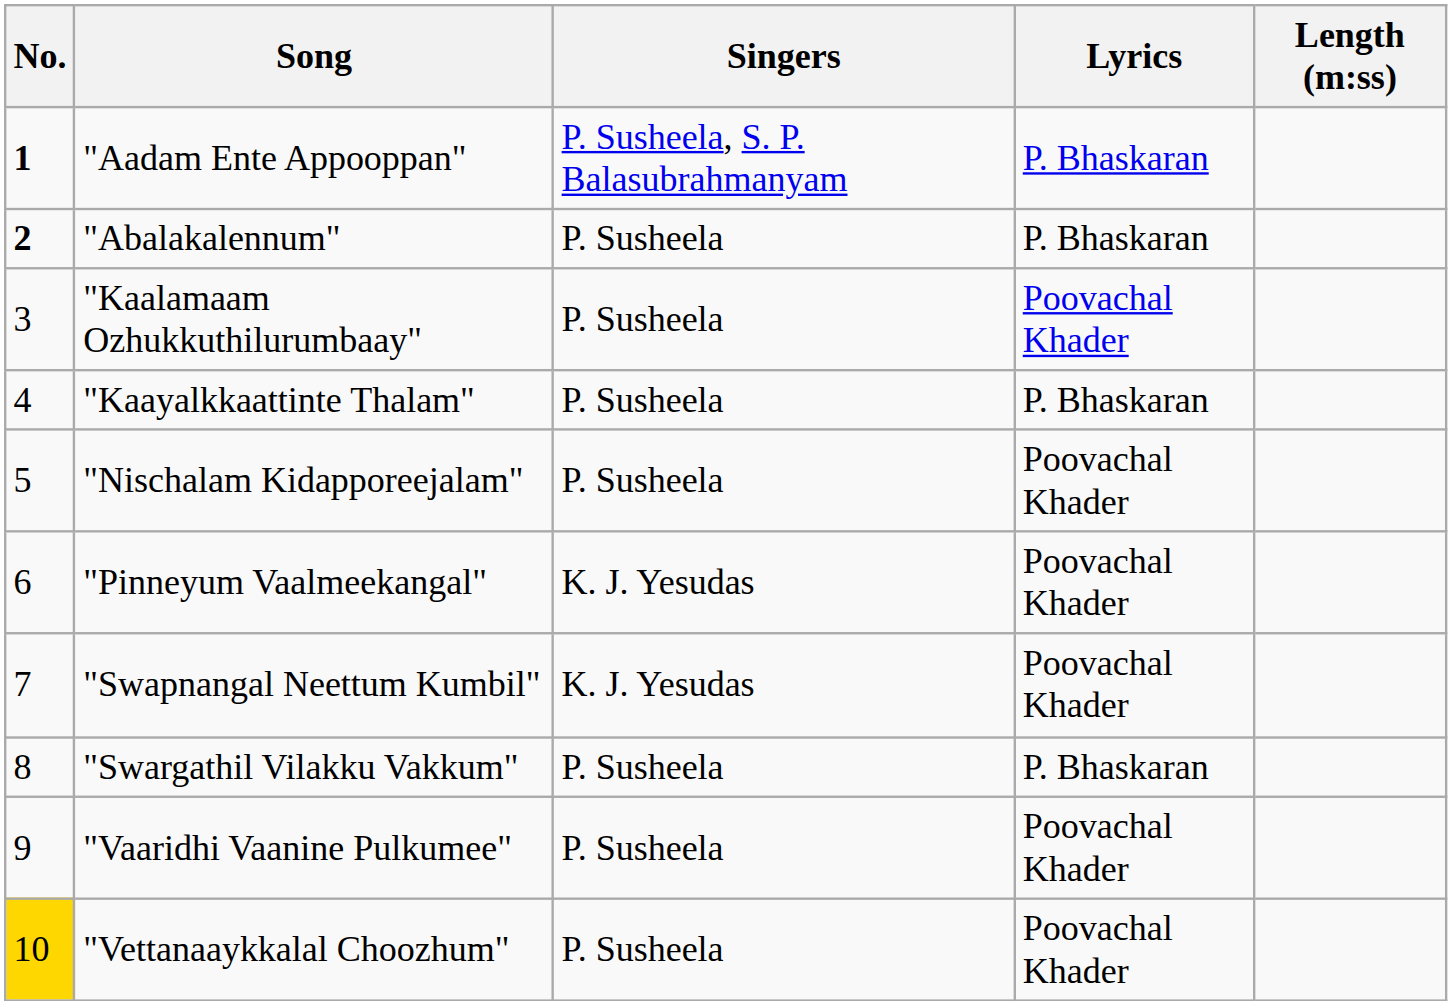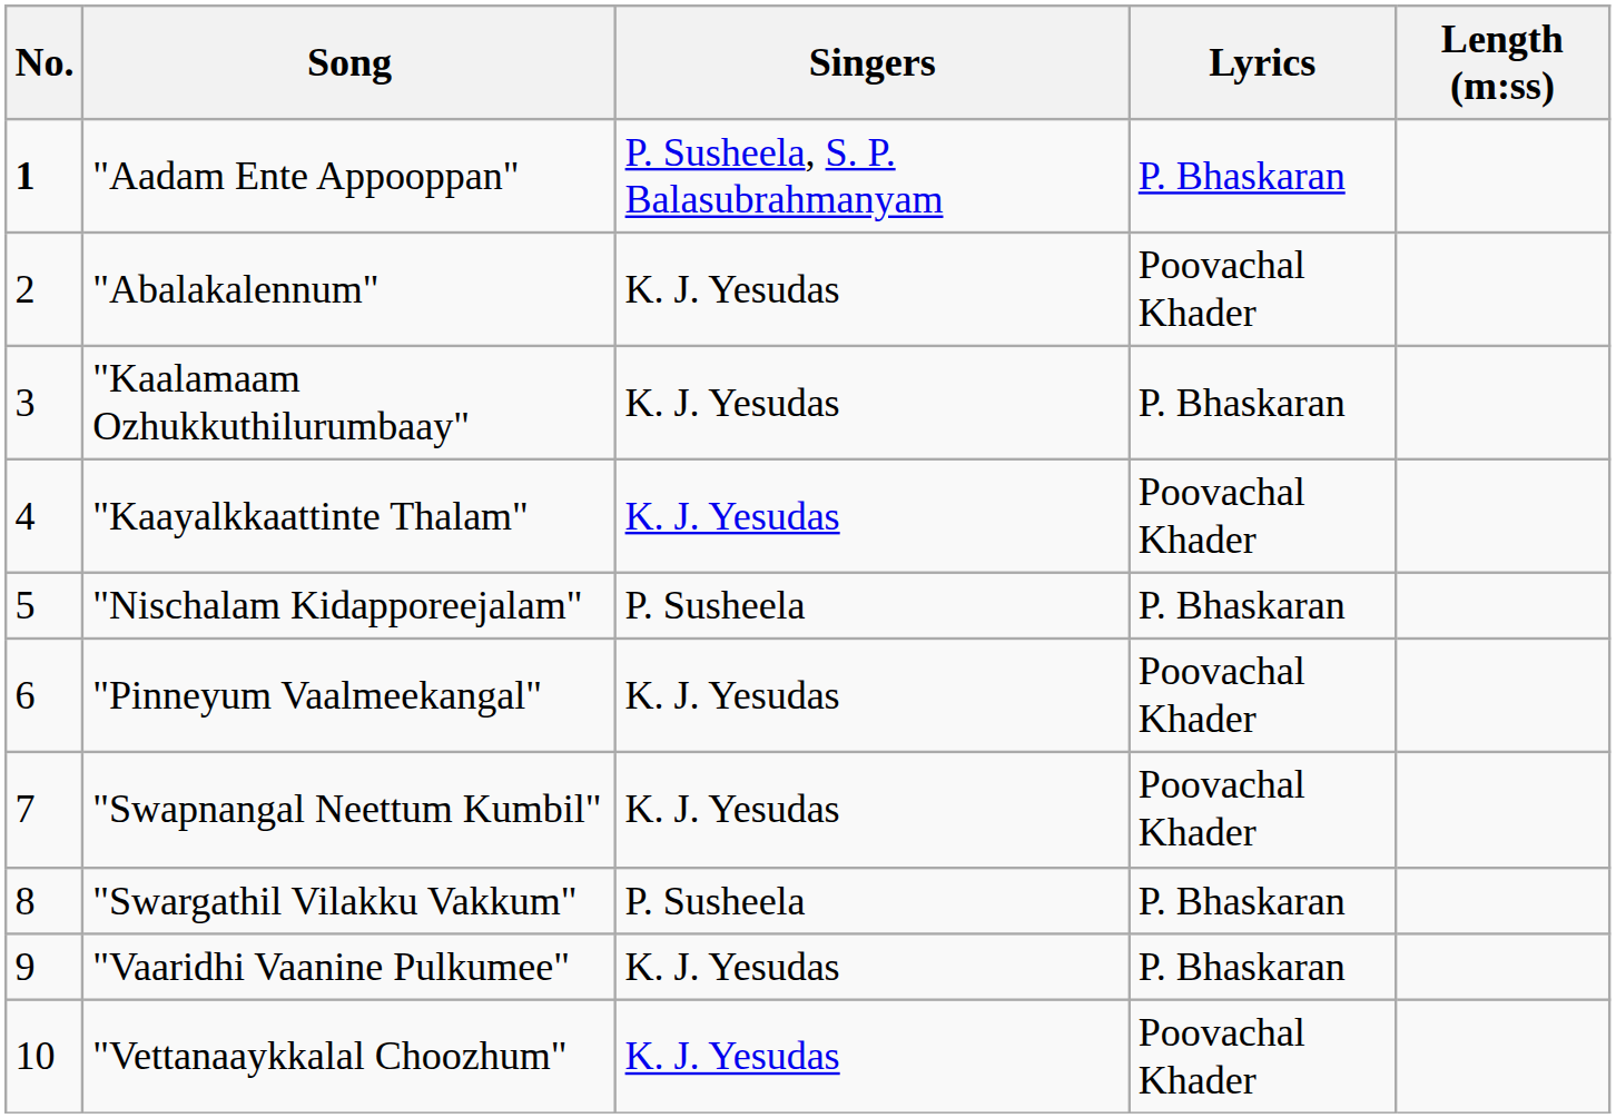 <table class="wikitable" style="font-size:95%;">
 <tr>
 <th>No.</th>
 <th>Song</th>
 <th>Singers</th>
 <th>Lyrics</th>
 <th>Length (m:ss)</th>
 </tr>
 <tr>
 <td><strong>1</strong></td>
 <td>"Aadam Ente Appooppan"</td>
 <td><a href='#'>P. Susheela</a>, <a href='#'>S. P. Balasubrahmanyam</a></td>
 <td><a href='#'>P. Bhaskaran</a></td>
 <td></td>
 </tr>
 <tr>
-<td><strong>2</strong></td>
+<td>2</td>
 <td>"Abalakalennum"</td>
-<td>P. Susheela</td>
-<td>P. Bhaskaran</td>
+<td>K. J. Yesudas</td>
+<td>Poovachal Khader</td>
 <td></td>
 </tr>
 <tr>
 <td>3</td>
 <td>"Kaalamaam Ozhukkuthilurumbaay"</td>
-<td>P. Susheela</td>
-<td><a href='#'>Poovachal Khader</a></td>
+<td>K. J. Yesudas</td>
+<td>P. Bhaskaran</td>
 <td></td>
 </tr>
 <tr>
 <td>4</td>
 <td>"Kaayalkkaattinte Thalam"</td>
-<td>P. Susheela</td>
-<td>P. Bhaskaran</td>
+<td><a href='#'>K. J. Yesudas</a></td>
+<td>Poovachal Khader</td>
 <td></td>
 </tr>
 <tr>
 <td>5</td>
 <td>"Nischalam Kidapporeejalam"</td>
 <td>P. Susheela</td>
-<td>Poovachal Khader</td>
+<td>P. Bhaskaran</td>
 <td></td>
 </tr>
 <tr>
 <td>6</td>
 <td>"Pinneyum Vaalmeekangal"</td>
 <td>K. J. Yesudas</td>
 <td>Poovachal Khader</td>
 <td></td>
 </tr>
 <tr>
 <td>7</td>
 <td>"Swapnangal Neettum Kumbil"</td>
 <td>K. J. Yesudas</td>
 <td>Poovachal Khader</td>
 <td></td>
 </tr>
 <tr>
 <td>8</td>
 <td>"Swargathil Vilakku Vakkum"</td>
 <td>P. Susheela</td>
 <td>P. Bhaskaran</td>
 <td></td>
 </tr>
 <tr>
 <td>9</td>
 <td>"Vaaridhi Vaanine Pulkumee"</td>
-<td>P. Susheela</td>
-<td>Poovachal Khader</td>
+<td>K. J. Yesudas</td>
+<td>P. Bhaskaran</td>
 <td></td>
 </tr>
 <tr>
-<td style="background: gold;">10</td>
+<td>10</td>
 <td>"Vettanaaykkalal Choozhum"</td>
-<td>P. Susheela</td>
+<td><a href='#'>K. J. Yesudas</a></td>
 <td>Poovachal Khader</td>
 <td></td>
 </tr>
 </table>
